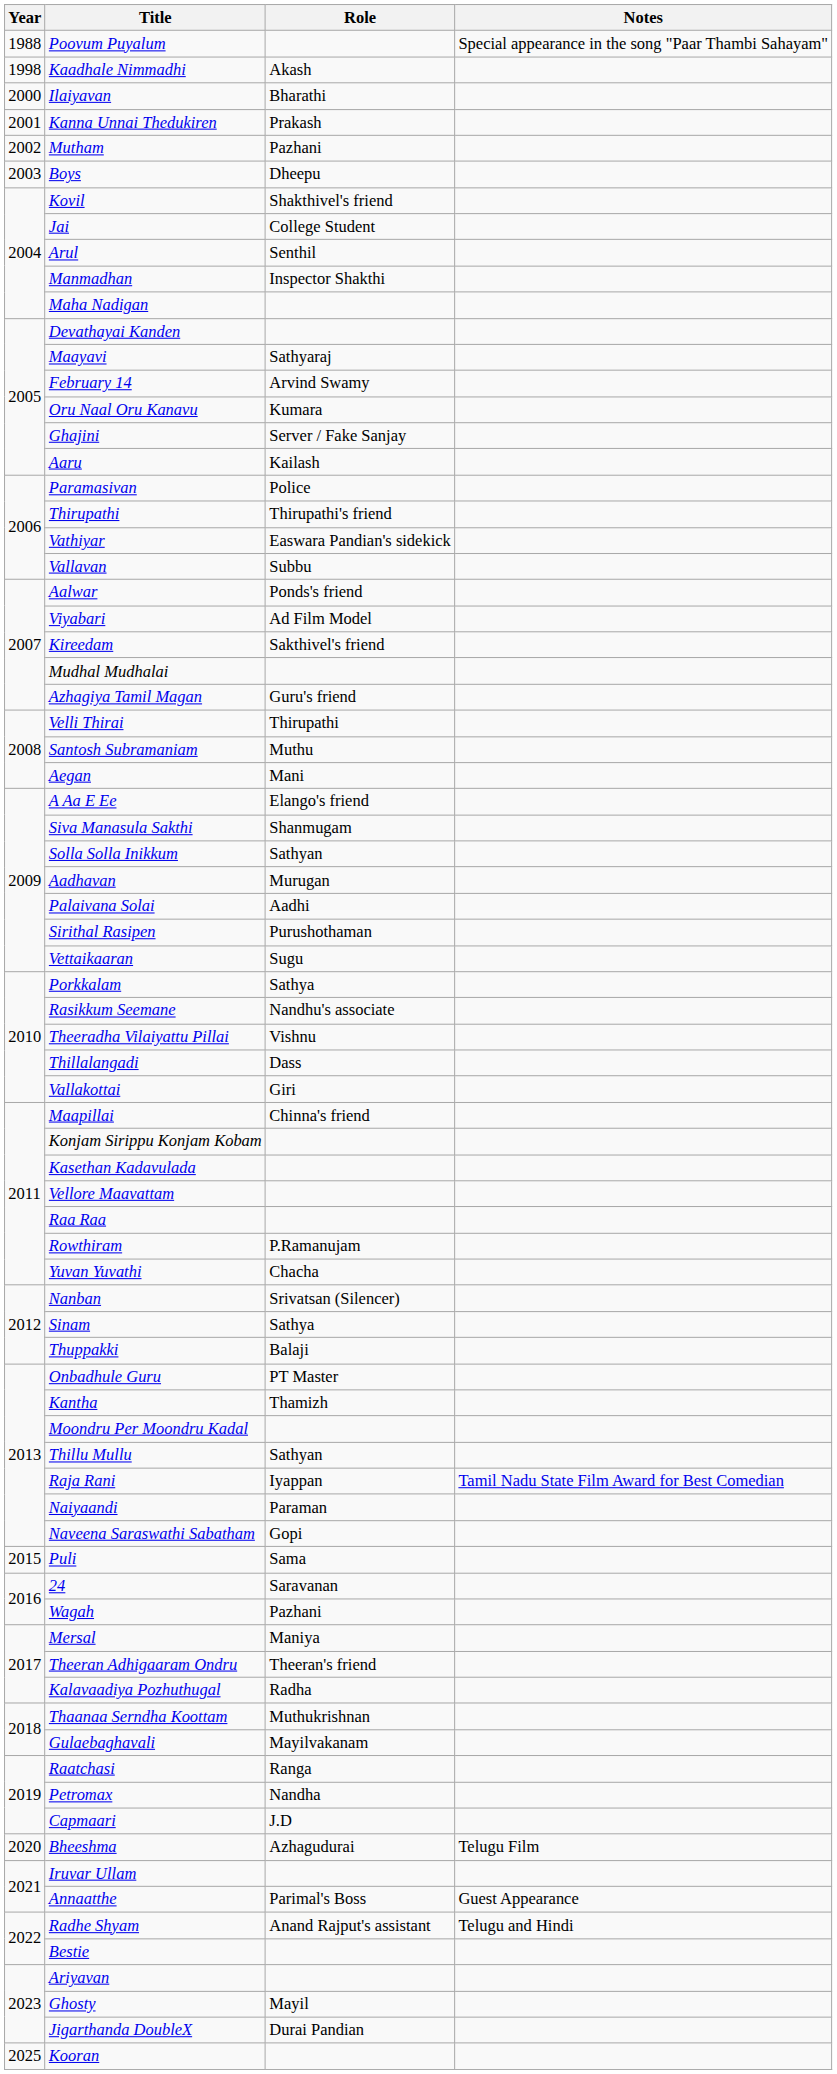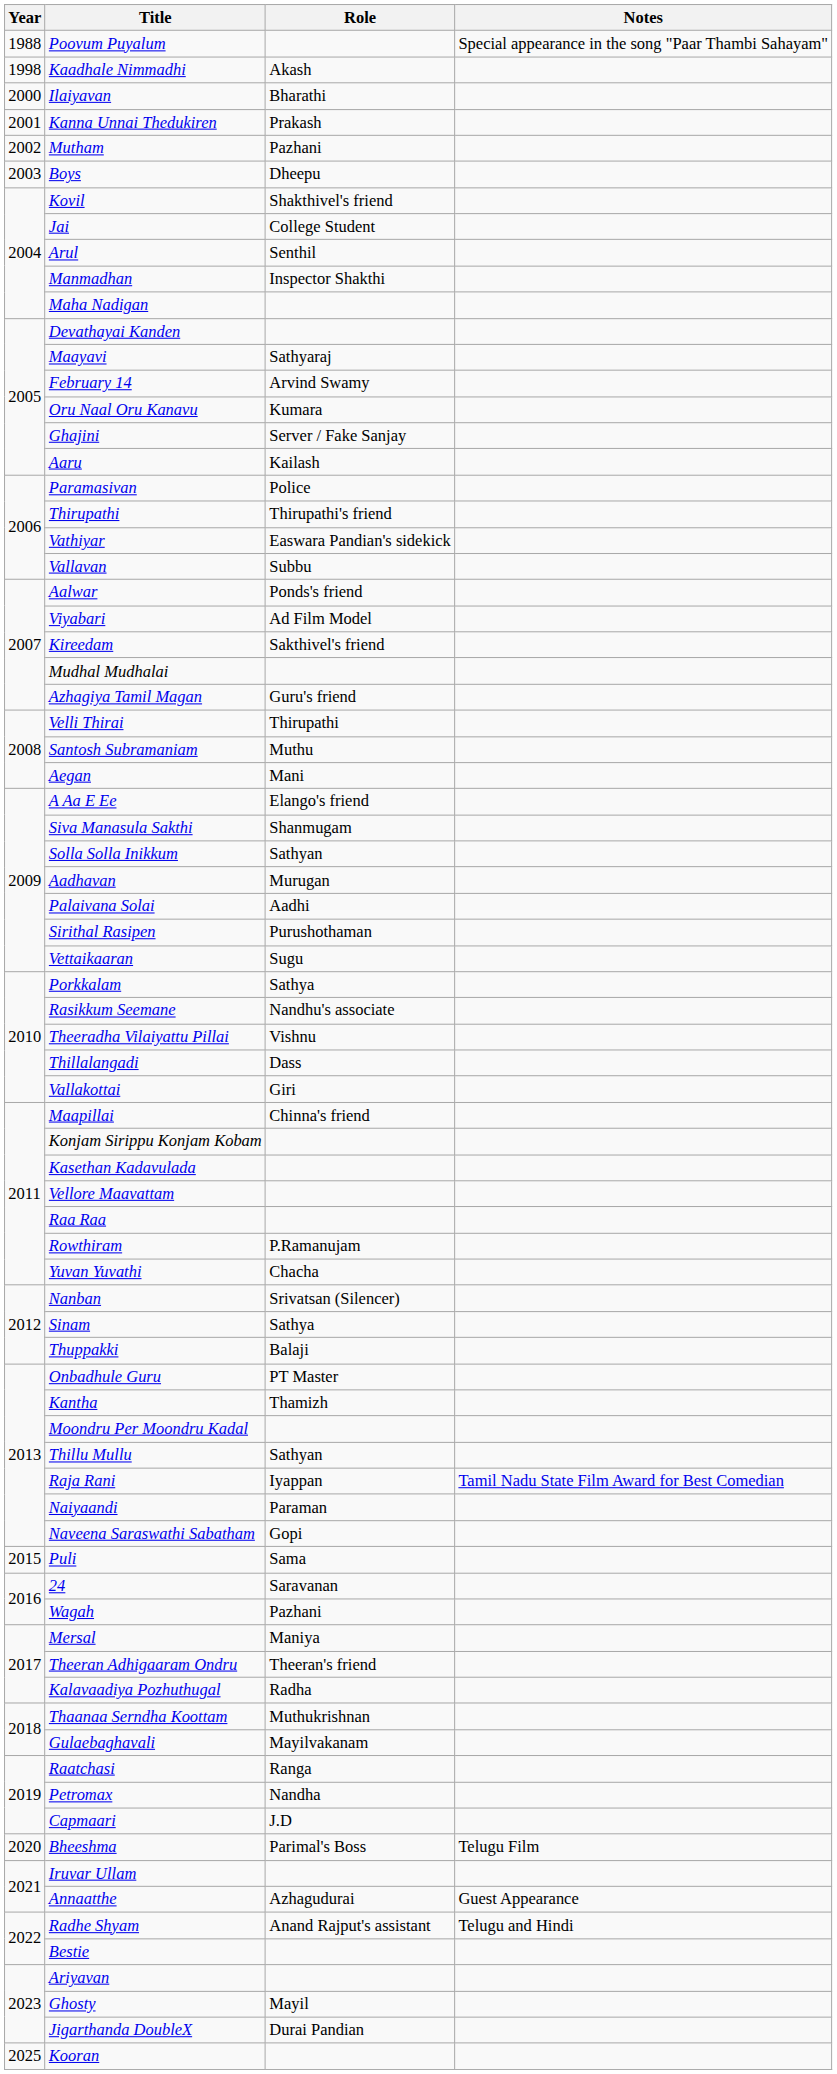 <table class="wikitable sortable">
 <tr style="text-align:center;">
 <th scope="col">Year</th>
 <th scope="col">Title</th>
 <th scope="col">Role</th>
 <th scope="col" class="unsortable">Notes</th>
 </tr>
 <tr 1987 Chinnathambi PeriyaThambi Special Appearance in the scene to inform the Brides father that the Groom has arrived to the Marriage Hall.>
 <td>1988</td>
 <td><em><a href='#'>Poovum Puyalum</a></em></td>
 <td></td>
 <td>Special appearance in the song "Paar Thambi Sahayam"</td>
 </tr>
 <tr>
 <td>1998</td>
 <td><em><a href='#'>Kaadhale Nimmadhi</a></em></td>
 <td>Akash</td>
 <td></td>
 </tr>
 <tr>
 <td>2000</td>
 <td><em><a href='#'>Ilaiyavan</a></em></td>
 <td>Bharathi</td>
 <td></td>
 </tr>
 <tr>
 <td>2001</td>
 <td><em><a href='#'>Kanna Unnai Thedukiren</a></em></td>
 <td>Prakash</td>
 <td></td>
 </tr>
 <tr>
 <td>2002</td>
 <td><em><a href='#'>Mutham</a></em></td>
 <td>Pazhani</td>
 <td></td>
 </tr>
 <tr>
 <td>2003</td>
 <td><em><a href='#'>Boys</a></em></td>
 <td>Dheepu</td>
 <td></td>
 </tr>
 <tr>
 <td rowspan="5">2004</td>
 <td><em><a href='#'>Kovil</a></em></td>
 <td>Shakthivel's friend</td>
 <td></td>
 </tr>
 <tr>
 <td><em><a href='#'>Jai</a></em></td>
 <td>College Student</td>
 <td></td>
 </tr>
 <tr>
 <td><em><a href='#'>Arul</a></em></td>
 <td>Senthil</td>
 <td></td>
 </tr>
 <tr>
 <td><em><a href='#'>Manmadhan</a></em></td>
 <td>Inspector Shakthi</td>
 <td></td>
 </tr>
 <tr>
 <td><em><a href='#'>Maha Nadigan</a></em></td>
 <td></td>
 <td></td>
 </tr>
 <tr>
 <td rowspan="6">2005</td>
 <td><em><a href='#'>Devathayai Kanden</a></em></td>
 <td></td>
 <td></td>
 </tr>
 <tr>
 <td><em><a href='#'>Maayavi</a></em></td>
 <td>Sathyaraj</td>
 <td></td>
 </tr>
 <tr>
 <td><em><a href='#'>February 14</a></em></td>
 <td>Arvind Swamy</td>
 <td></td>
 </tr>
 <tr>
 <td><em><a href='#'>Oru Naal Oru Kanavu</a></em></td>
 <td>Kumara</td>
 <td></td>
 </tr>
 <tr>
 <td><em><a href='#'>Ghajini</a></em></td>
 <td>Server / Fake Sanjay</td>
 <td></td>
 </tr>
 <tr>
 <td><em><a href='#'>Aaru</a></em></td>
 <td>Kailash</td>
 <td></td>
 </tr>
 <tr>
 <td rowspan="4">2006</td>
 <td><em><a href='#'>Paramasivan</a></em></td>
 <td>Police</td>
 <td></td>
 </tr>
 <tr>
 <td><em><a href='#'>Thirupathi</a></em></td>
 <td>Thirupathi's friend</td>
 <td></td>
 </tr>
 <tr>
 <td><em><a href='#'>Vathiyar</a></em></td>
 <td>Easwara Pandian's sidekick</td>
 <td></td>
 </tr>
 <tr>
 <td><em><a href='#'>Vallavan</a></em></td>
 <td>Subbu</td>
 <td></td>
 </tr>
 <tr>
 <td rowspan="5">2007</td>
 <td><em><a href='#'>Aalwar</a></em></td>
 <td>Ponds's friend</td>
 <td></td>
 </tr>
 <tr>
 <td><em><a href='#'>Viyabari</a></em></td>
 <td>Ad Film Model</td>
 <td></td>
 </tr>
 <tr>
 <td><em><a href='#'>Kireedam</a></em></td>
 <td>Sakthivel's friend</td>
 <td></td>
 </tr>
 <tr>
 <td><em>Mudhal Mudhalai</em></td>
 <td></td>
 <td></td>
 </tr>
 <tr>
 <td><em><a href='#'>Azhagiya Tamil Magan</a></em></td>
 <td>Guru's friend</td>
 <td></td>
 </tr>
 <tr>
 <td rowspan="3">2008</td>
 <td><em><a href='#'>Velli Thirai</a></em></td>
 <td>Thirupathi</td>
 <td></td>
 </tr>
 <tr>
 <td><em><a href='#'>Santosh Subramaniam</a></em></td>
 <td>Muthu</td>
 <td></td>
 </tr>
 <tr>
 <td><em><a href='#'>Aegan</a></em></td>
 <td>Mani</td>
 <td></td>
 </tr>
 <tr>
 <td rowspan="7">2009</td>
 <td><em><a href='#'>A Aa E Ee</a></em></td>
 <td>Elango's friend</td>
 <td></td>
 </tr>
 <tr>
 <td><em><a href='#'>Siva Manasula Sakthi</a></em></td>
 <td>Shanmugam</td>
 <td></td>
 </tr>
 <tr>
 <td><em><a href='#'>Solla Solla Inikkum</a></em></td>
 <td>Sathyan</td>
 <td></td>
 </tr>
 <tr>
 <td><em><a href='#'>Aadhavan</a></em></td>
 <td>Murugan</td>
 <td></td>
 </tr>
 <tr>
 <td><em><a href='#'>Palaivana Solai</a></em></td>
 <td>Aadhi</td>
 <td></td>
 </tr>
 <tr>
 <td><em><a href='#'>Sirithal Rasipen</a></em></td>
 <td>Purushothaman</td>
 <td></td>
 </tr>
 <tr>
 <td><em><a href='#'>Vettaikaaran</a></em></td>
 <td>Sugu</td>
 <td></td>
 </tr>
 <tr>
 <td rowspan="5">2010</td>
 <td><em><a href='#'>Porkkalam</a></em></td>
 <td>Sathya</td>
 <td></td>
 </tr>
 <tr>
 <td><em><a href='#'>Rasikkum Seemane</a></em></td>
 <td>Nandhu's associate</td>
 <td></td>
 </tr>
 <tr>
 <td><em><a href='#'>Theeradha Vilaiyattu Pillai</a></em></td>
 <td>Vishnu</td>
 <td></td>
 </tr>
 <tr>
 <td><em><a href='#'>Thillalangadi</a></em></td>
 <td>Dass</td>
 <td></td>
 </tr>
 <tr>
 <td><em><a href='#'>Vallakottai</a></em></td>
 <td>Giri</td>
 <td></td>
 </tr>
 <tr>
 <td rowspan="7">2011</td>
 <td><em><a href='#'>Maapillai</a></em></td>
 <td>Chinna's friend</td>
 <td></td>
 </tr>
 <tr>
 <td><em>Konjam Sirippu Konjam Kobam</em></td>
 <td></td>
 <td></td>
 </tr>
 <tr>
 <td><em><a href='#'>Kasethan Kadavulada</a></em></td>
 <td></td>
 <td></td>
 </tr>
 <tr>
 <td><em><a href='#'>Vellore Maavattam</a></em></td>
 <td></td>
 <td></td>
 </tr>
 <tr>
 <td><em><a href='#'>Raa Raa</a></em></td>
 <td></td>
 <td></td>
 </tr>
 <tr>
 <td><em><a href='#'>Rowthiram</a></em></td>
 <td>P.Ramanujam</td>
 <td></td>
 </tr>
 <tr>
 <td><em><a href='#'>Yuvan Yuvathi</a></em></td>
 <td>Chacha</td>
 <td></td>
 </tr>
 <tr>
 <td rowspan="3">2012</td>
 <td><em><a href='#'>Nanban</a></em></td>
 <td>Srivatsan (Silencer)</td>
 <td></td>
 </tr>
 <tr>
 <td><em><a href='#'>Sinam</a></em></td>
 <td>Sathya</td>
 <td></td>
 </tr>
 <tr>
 <td><em><a href='#'>Thuppakki</a></em></td>
 <td>Balaji</td>
 <td></td>
 </tr>
 <tr>
 <td rowspan="7">2013</td>
 <td><em><a href='#'>Onbadhule Guru</a></em></td>
 <td>PT Master</td>
 <td></td>
 </tr>
 <tr>
 <td><em><a href='#'>Kantha</a></em></td>
 <td>Thamizh</td>
 <td></td>
 </tr>
 <tr>
 <td><em><a href='#'>Moondru Per Moondru Kadal</a></em></td>
 <td></td>
 <td></td>
 </tr>
 <tr>
 <td><em><a href='#'>Thillu Mullu</a></em></td>
 <td>Sathyan</td>
 <td></td>
 </tr>
 <tr>
 <td><em><a href='#'>Raja Rani</a></em></td>
 <td>Iyappan</td>
 <td><a href='#'>Tamil Nadu State Film Award for Best Comedian</a></td>
 </tr>
 <tr>
 <td><em><a href='#'>Naiyaandi</a></em></td>
 <td>Paraman</td>
 <td></td>
 </tr>
 <tr>
 <td><em><a href='#'>Naveena Saraswathi Sabatham</a></em></td>
 <td>Gopi</td>
 <td></td>
 </tr>
 <tr>
 <td>2015</td>
 <td><em><a href='#'>Puli</a></em></td>
 <td>Sama</td>
 <td></td>
 </tr>
 <tr>
 <td rowspan="2">2016</td>
 <td><em><a href='#'>24</a></em></td>
 <td>Saravanan</td>
 <td></td>
 </tr>
 <tr>
 <td><em><a href='#'>Wagah</a></em></td>
 <td>Pazhani</td>
 <td></td>
 </tr>
 <tr>
 <td rowspan="3">2017</td>
 <td><em><a href='#'>Mersal</a></em></td>
 <td>Maniya</td>
 <td></td>
 </tr>
 <tr>
 <td><em><a href='#'>Theeran Adhigaaram Ondru</a></em></td>
 <td>Theeran's friend</td>
 <td></td>
 </tr>
 <tr>
 <td><em><a href='#'>Kalavaadiya Pozhuthugal</a></em></td>
 <td>Radha</td>
 <td></td>
 </tr>
 <tr>
 <td rowspan="2">2018</td>
 <td><em><a href='#'>Thaanaa Serndha Koottam</a></em></td>
 <td>Muthukrishnan</td>
 <td></td>
 </tr>
 <tr>
 <td><em><a href='#'>Gulaebaghavali</a></em></td>
 <td>Mayilvakanam</td>
 <td></td>
 </tr>
 <tr>
 <td rowspan="3">2019</td>
 <td><em><a href='#'>Raatchasi</a></em></td>
 <td>Ranga</td>
 <td></td>
 </tr>
 <tr>
 <td><em><a href='#'>Petromax</a></em></td>
 <td>Nandha</td>
 <td></td>
 </tr>
 <tr>
 <td><em><a href='#'>Capmaari</a></em></td>
 <td>J.D</td>
 <td></td>
 </tr>
 <tr>
 <td>2020</td>
 <td><em><a href='#'>Bheeshma</a></em></td>
-<td>Azhagudurai</td>
+<td>Parimal's Boss</td>
 <td>Telugu Film</td>
 </tr>
 <tr>
 <td rowspan="2">2021</td>
 <td><em><a href='#'>Iruvar Ullam</a></em></td>
 <td></td>
 <td></td>
 </tr>
 <tr>
 <td><em><a href='#'>Annaatthe</a></em></td>
-<td>Parimal's Boss</td>
+<td>Azhagudurai</td>
 <td>Guest Appearance</td>
 </tr>
 <tr>
 <td rowspan="2">2022</td>
 <td><em><a href='#'>Radhe Shyam</a></em></td>
 <td>Anand Rajput's assistant</td>
 <td>Telugu and Hindi</td>
 </tr>
 <tr>
 <td><em><a href='#'>Bestie</a></em></td>
 <td></td>
 <td></td>
 </tr>
 <tr>
 <td rowspan="3">2023</td>
 <td><em><a href='#'>Ariyavan</a></em></td>
 <td></td>
 <td></td>
 </tr>
 <tr>
 <td><em><a href='#'>Ghosty</a></em></td>
 <td>Mayil</td>
 <td></td>
 </tr>
 <tr>
 <td><em><a href='#'>Jigarthanda DoubleX</a></em></td>
 <td>Durai Pandian</td>
 <td></td>
 </tr>
 <tr>
 <td rowspan="1">2025</td>
 <td><a href='#'><em>Kooran</em></a></td>
 <td></td>
 <td></td>
 </tr>
 <tr>
 </tr>
 </table>
